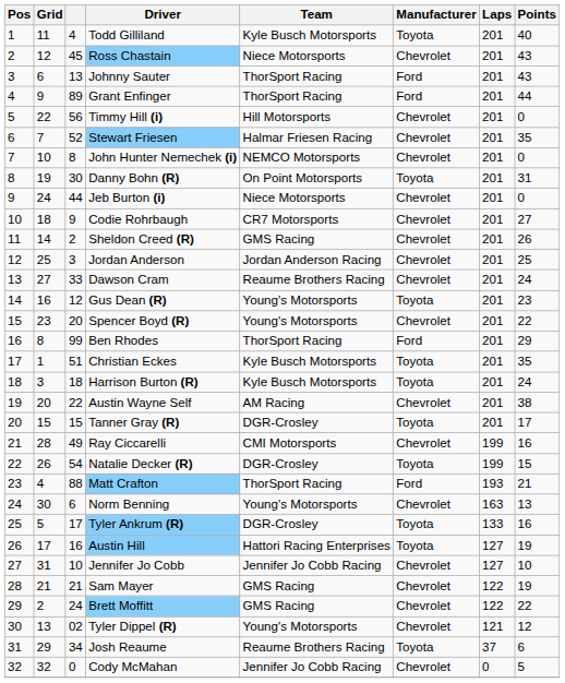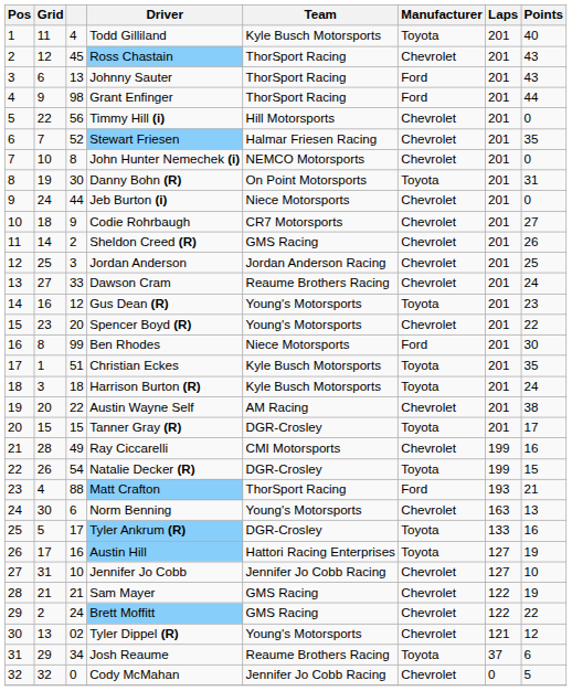 <table class="wikitable" style="font-size:98%">
 <tr>
 <th>Pos</th>
 <th>Grid</th>
 <th></th>
 <th>Driver</th>
 <th>Team</th>
 <th>Manufacturer</th>
 <th>Laps</th>
 <th>Points</th>
 </tr>
 <tr>
 <td>1</td>
 <td>11</td>
 <td>4</td>
 <td>Todd Gilliland</td>
 <td>Kyle Busch Motorsports</td>
 <td>Toyota</td>
 <td>201</td>
 <td>40</td>
 </tr>
 <tr>
 <td>2</td>
 <td>12</td>
 <td>45</td>
 <td style="text-align:left;background:#87CEFA">Ross Chastain</td>
-<td>Niece Motorsports</td>
+<td>ThorSport Racing</td>
 <td>Chevrolet</td>
 <td>201</td>
 <td>43</td>
 </tr>
 <tr>
 <td>3</td>
 <td>6</td>
 <td>13</td>
 <td>Johnny Sauter</td>
 <td>ThorSport Racing</td>
 <td>Ford</td>
 <td>201</td>
 <td>43</td>
 </tr>
 <tr>
 <td>4</td>
 <td>9</td>
-<td>89</td>
+<td>98</td>
 <td>Grant Enfinger</td>
 <td>ThorSport Racing</td>
 <td>Ford</td>
 <td>201</td>
 <td>44</td>
 </tr>
 <tr>
 <td>5</td>
 <td>22</td>
 <td>56</td>
 <td>Timmy Hill <strong>(i)</strong></td>
 <td>Hill Motorsports</td>
 <td>Chevrolet</td>
 <td>201</td>
 <td>0</td>
 </tr>
 <tr>
 <td>6</td>
 <td>7</td>
 <td>52</td>
 <td style="text-align:left;background:#87CEFA">Stewart Friesen</td>
 <td>Halmar Friesen Racing</td>
 <td>Chevrolet</td>
 <td>201</td>
 <td>35</td>
 </tr>
 <tr>
 <td>7</td>
 <td>10</td>
 <td>8</td>
 <td>John Hunter Nemechek <strong>(i)</strong></td>
 <td>NEMCO Motorsports</td>
 <td>Chevrolet</td>
 <td>201</td>
 <td>0</td>
 </tr>
 <tr>
 <td>8</td>
 <td>19</td>
 <td>30</td>
 <td>Danny Bohn <strong>(R)</strong></td>
 <td>On Point Motorsports</td>
 <td>Toyota</td>
 <td>201</td>
 <td>31</td>
 </tr>
 <tr>
 <td>9</td>
 <td>24</td>
 <td>44</td>
 <td>Jeb Burton <strong>(i)</strong></td>
 <td>Niece Motorsports</td>
 <td>Chevrolet</td>
 <td>201</td>
 <td>0</td>
 </tr>
 <tr>
 <td>10</td>
 <td>18</td>
 <td>9</td>
 <td>Codie Rohrbaugh</td>
 <td>CR7 Motorsports</td>
 <td>Chevrolet</td>
 <td>201</td>
 <td>27</td>
 </tr>
 <tr>
 <td>11</td>
 <td>14</td>
 <td>2</td>
 <td>Sheldon Creed <strong>(R)</strong></td>
 <td>GMS Racing</td>
 <td>Chevrolet</td>
 <td>201</td>
 <td>26</td>
 </tr>
 <tr>
 <td>12</td>
 <td>25</td>
 <td>3</td>
 <td>Jordan Anderson</td>
 <td>Jordan Anderson Racing</td>
 <td>Chevrolet</td>
 <td>201</td>
 <td>25</td>
 </tr>
 <tr>
 <td>13</td>
 <td>27</td>
 <td>33</td>
 <td>Dawson Cram</td>
 <td>Reaume Brothers Racing</td>
 <td>Chevrolet</td>
 <td>201</td>
 <td>24</td>
 </tr>
 <tr>
 <td>14</td>
 <td>16</td>
 <td>12</td>
 <td>Gus Dean <strong>(R)</strong></td>
 <td>Young's Motorsports</td>
 <td>Toyota</td>
 <td>201</td>
 <td>23</td>
 </tr>
 <tr>
 <td>15</td>
 <td>23</td>
 <td>20</td>
 <td>Spencer Boyd <strong>(R)</strong></td>
 <td>Young's Motorsports</td>
 <td>Chevrolet</td>
 <td>201</td>
 <td>22</td>
 </tr>
 <tr>
 <td>16</td>
 <td>8</td>
 <td>99</td>
 <td>Ben Rhodes</td>
-<td>ThorSport Racing</td>
+<td>Niece Motorsports</td>
 <td>Ford</td>
 <td>201</td>
-<td>29</td>
+<td>30</td>
 </tr>
 <tr>
 <td>17</td>
 <td>1</td>
 <td>51</td>
 <td>Christian Eckes</td>
 <td>Kyle Busch Motorsports</td>
 <td>Toyota</td>
 <td>201</td>
 <td>35</td>
 </tr>
 <tr>
 <td>18</td>
 <td>3</td>
 <td>18</td>
 <td>Harrison Burton <strong>(R)</strong></td>
 <td>Kyle Busch Motorsports</td>
 <td>Toyota</td>
 <td>201</td>
 <td>24</td>
 </tr>
 <tr>
 <td>19</td>
 <td>20</td>
 <td>22</td>
 <td>Austin Wayne Self</td>
 <td>AM Racing</td>
 <td>Chevrolet</td>
 <td>201</td>
 <td>38</td>
 </tr>
 <tr>
 <td>20</td>
 <td>15</td>
 <td>15</td>
 <td>Tanner Gray <strong>(R)</strong></td>
 <td>DGR-Crosley</td>
 <td>Toyota</td>
 <td>201</td>
 <td>17</td>
 </tr>
 <tr>
 <td>21</td>
 <td>28</td>
 <td>49</td>
 <td>Ray Ciccarelli</td>
 <td>CMI Motorsports</td>
 <td>Chevrolet</td>
 <td>199</td>
 <td>16</td>
 </tr>
 <tr>
 <td>22</td>
 <td>26</td>
 <td>54</td>
 <td>Natalie Decker <strong>(R)</strong></td>
 <td>DGR-Crosley</td>
 <td>Toyota</td>
 <td>199</td>
 <td>15</td>
 </tr>
 <tr>
 <td>23</td>
 <td>4</td>
 <td>88</td>
 <td style="text-align:left;background:#87CEFA">Matt Crafton</td>
 <td>ThorSport Racing</td>
 <td>Ford</td>
 <td>193</td>
 <td>21</td>
 </tr>
 <tr>
 <td>24</td>
 <td>30</td>
 <td>6</td>
 <td>Norm Benning</td>
 <td>Young's Motorsports</td>
 <td>Chevrolet</td>
 <td>163</td>
 <td>13</td>
 </tr>
 <tr>
 <td>25</td>
 <td>5</td>
 <td>17</td>
 <td style="text-align:left;background:#87CEFA">Tyler Ankrum <strong>(R)</strong></td>
 <td>DGR-Crosley</td>
 <td>Toyota</td>
 <td>133</td>
 <td>16</td>
 </tr>
 <tr>
 <td>26</td>
 <td>17</td>
 <td>16</td>
 <td style="text-align:left;background:#87CEFA">Austin Hill</td>
 <td>Hattori Racing Enterprises</td>
 <td>Toyota</td>
 <td>127</td>
 <td>19</td>
 </tr>
 <tr>
 <td>27</td>
 <td>31</td>
 <td>10</td>
 <td>Jennifer Jo Cobb</td>
 <td>Jennifer Jo Cobb Racing</td>
 <td>Chevrolet</td>
 <td>127</td>
 <td>10</td>
 </tr>
 <tr>
 <td>28</td>
 <td>21</td>
 <td>21</td>
 <td>Sam Mayer</td>
 <td>GMS Racing</td>
 <td>Chevrolet</td>
 <td>122</td>
 <td>19</td>
 </tr>
 <tr>
 <td>29</td>
 <td>2</td>
 <td>24</td>
 <td style="text-align:left;background:#87CEFA">Brett Moffitt</td>
 <td>GMS Racing</td>
 <td>Chevrolet</td>
 <td>122</td>
 <td>22</td>
 </tr>
 <tr>
 <td>30</td>
 <td>13</td>
 <td>02</td>
 <td>Tyler Dippel <strong>(R)</strong></td>
 <td>Young's Motorsports</td>
 <td>Chevrolet</td>
 <td>121</td>
 <td>12</td>
 </tr>
 <tr>
 <td>31</td>
 <td>29</td>
 <td>34</td>
 <td>Josh Reaume</td>
 <td>Reaume Brothers Racing</td>
 <td>Toyota</td>
 <td>37</td>
 <td>6</td>
 </tr>
 <tr>
 <td>32</td>
 <td>32</td>
 <td>0</td>
 <td>Cody McMahan</td>
 <td>Jennifer Jo Cobb Racing</td>
 <td>Chevrolet</td>
 <td>0</td>
 <td>5</td>
 </tr>
 <tr>
 </tr>
 </table>
